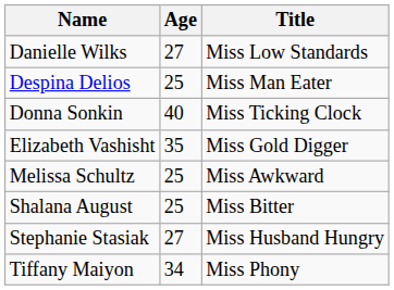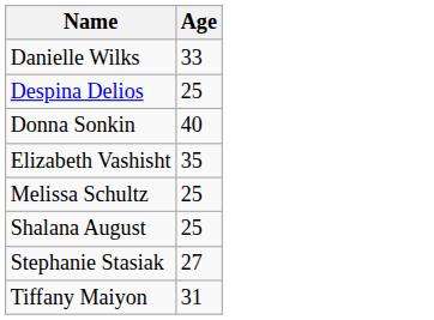 <table class="wikitable sortable">
 <tr>
 <th>Name</th>
 <th>Age</th>
-<th>Title</th>
 </tr>
 <tr>
 <td>Danielle Wilks</td>
-<td>27</td>
-<td>Miss Low Standards</td>
+<td>33</td>
 </tr>
 <tr>
 <td><a href='#'>Despina Delios</a></td>
 <td>25</td>
-<td>Miss Man Eater</td>
 </tr>
 <tr>
 <td>Donna Sonkin</td>
 <td>40</td>
-<td>Miss Ticking Clock</td>
 </tr>
 <tr>
 <td>Elizabeth Vashisht</td>
 <td>35</td>
-<td>Miss Gold Digger</td>
 </tr>
 <tr>
 <td>Melissa Schultz</td>
 <td>25</td>
-<td>Miss Awkward</td>
 </tr>
 <tr>
 <td>Shalana August</td>
 <td>25</td>
-<td>Miss Bitter</td>
 </tr>
 <tr>
 <td>Stephanie Stasiak</td>
 <td>27</td>
-<td>Miss Husband Hungry</td>
 </tr>
 <tr>
 <td>Tiffany Maiyon</td>
-<td>34</td>
-<td>Miss Phony</td>
+<td>31</td>
 </tr>
 </table>
